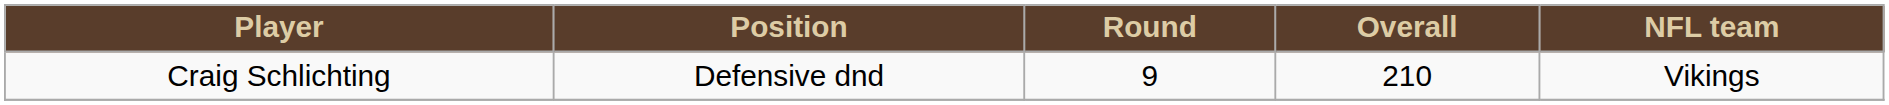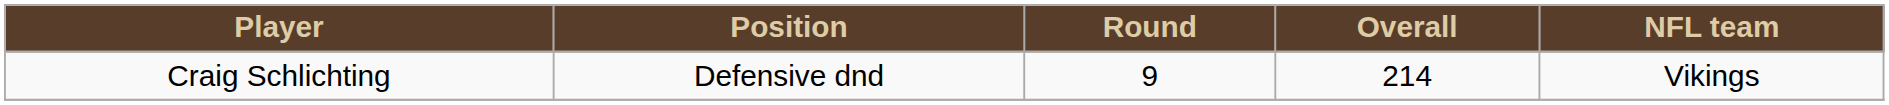 <table class="wikitable" width="80%">
 <tr align="center"  style="background:#593D2B;color:#DDCCA5;">
 <td><strong>Player</strong></td>
 <td><strong>Position</strong></td>
 <td><strong>Round</strong></td>
 <td><strong>Overall</strong></td>
 <td><strong>NFL team</strong></td>
 </tr>
 <tr align="center" bgcolor="">
 <td>Craig Schlichting</td>
 <td>Defensive dnd</td>
 <td>9</td>
-<td>210</td>
+<td>214</td>
 <td>Vikings</td>
 </tr>
 <tr align="center" bgcolor="">
 </tr>
 </table>
